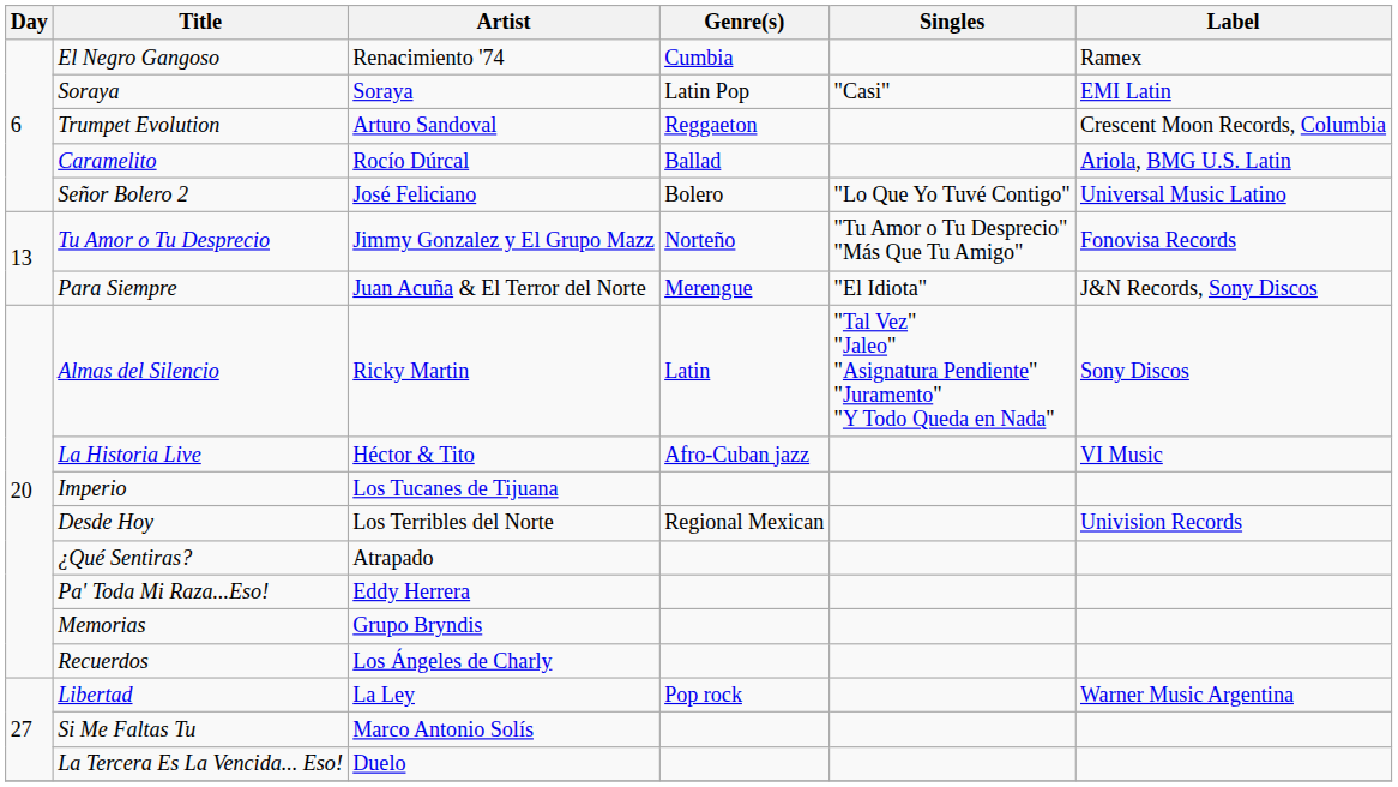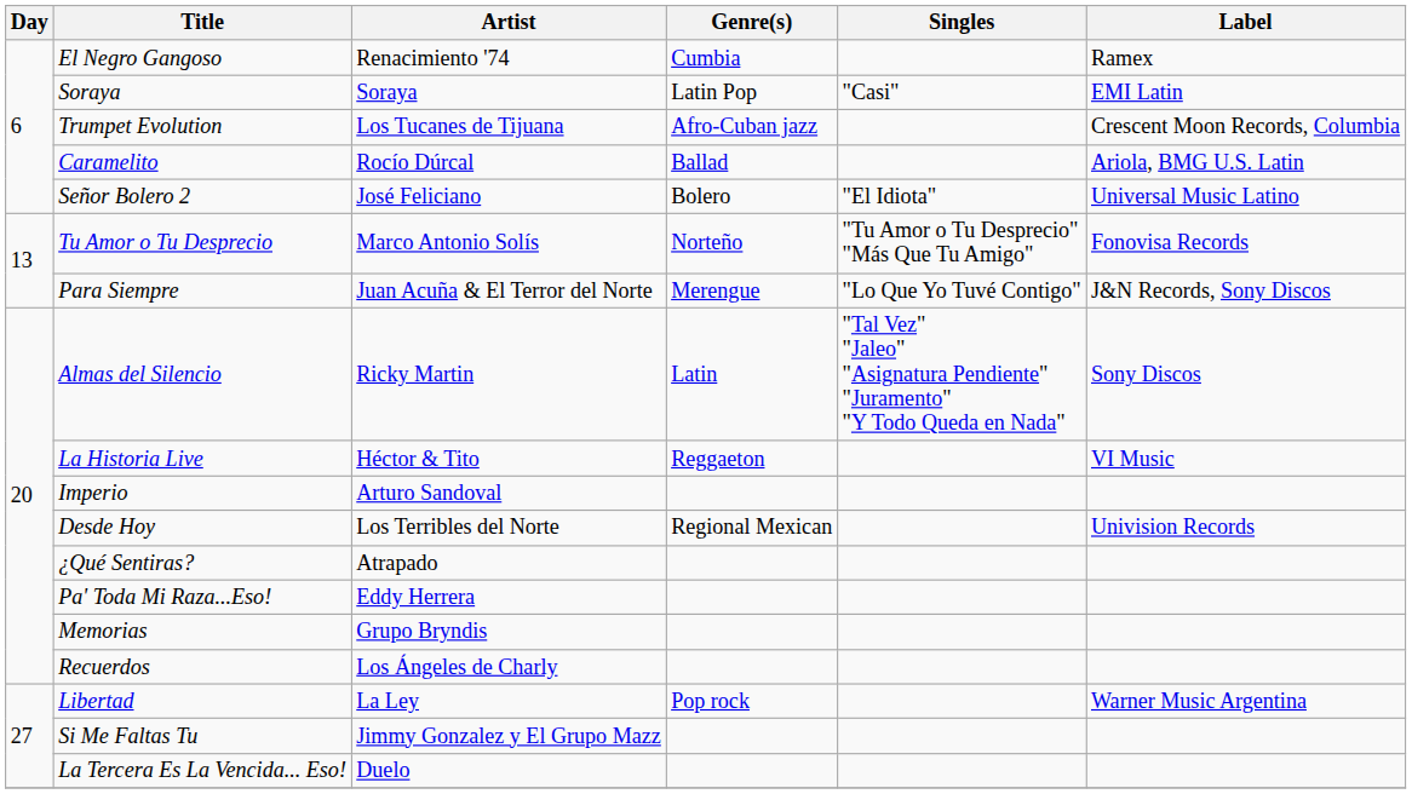 <table class="wikitable sortable" style="text-align: left;">
 <tr>
 <th>Day</th>
 <th>Title</th>
 <th>Artist</th>
 <th>Genre(s)</th>
 <th>Singles</th>
 <th>Label</th>
 </tr>
 <tr>
 <td rowspan="5">6</td>
 <td><em>El Negro Gangoso</em></td>
 <td>Renacimiento '74</td>
 <td><a href='#'>Cumbia</a></td>
 <td></td>
 <td>Ramex</td>
 </tr>
 <tr>
 <td><em>Soraya</em></td>
 <td><a href='#'>Soraya</a></td>
 <td>Latin Pop</td>
 <td>"Casi"</td>
 <td><a href='#'>EMI Latin</a></td>
 </tr>
 <tr>
 <td><em>Trumpet Evolution</em></td>
-<td><a href='#'>Arturo Sandoval</a></td>
-<td><a href='#'>Reggaeton</a></td>
+<td><a href='#'>Los Tucanes de Tijuana</a></td>
+<td><a href='#'>Afro-Cuban jazz</a></td>
 <td></td>
 <td>Crescent Moon Records, <a href='#'>Columbia</a></td>
 </tr>
 <tr>
 <td><em><a href='#'>Caramelito</a></em></td>
 <td><a href='#'>Rocío Dúrcal</a></td>
 <td><a href='#'>Ballad</a></td>
 <td></td>
 <td><a href='#'>Ariola</a>, <a href='#'>BMG U.S. Latin</a></td>
 </tr>
 <tr>
 <td><em>Señor Bolero 2</em></td>
 <td><a href='#'>José Feliciano</a></td>
 <td>Bolero</td>
-<td>"Lo Que Yo Tuvé Contigo"</td>
+<td>"El Idiota"</td>
 <td><a href='#'>Universal Music Latino</a></td>
 </tr>
 <tr>
 <td rowspan="2">13</td>
 <td><em><a href='#'>Tu Amor o Tu Desprecio</a></em></td>
-<td><a href='#'>Jimmy Gonzalez y El Grupo Mazz</a></td>
+<td><a href='#'>Marco Antonio Solís</a></td>
 <td><a href='#'>Norteño</a></td>
 <td>"Tu Amor o Tu Desprecio"<br>"Más Que Tu Amigo"</td>
 <td><a href='#'>Fonovisa Records</a></td>
 </tr>
 <tr>
 <td><em>Para Siempre</em></td>
 <td><a href='#'>Juan Acuña</a> & El Terror del Norte</td>
 <td><a href='#'>Merengue</a></td>
-<td>"El Idiota"</td>
+<td>"Lo Que Yo Tuvé Contigo"</td>
 <td>J&N Records, <a href='#'>Sony Discos</a></td>
 </tr>
 <tr>
 <td rowspan="8">20</td>
 <td><em><a href='#'>Almas del Silencio</a></em></td>
 <td><a href='#'>Ricky Martin</a></td>
 <td><a href='#'>Latin</a></td>
 <td>"<a href='#'>Tal Vez</a>"<br>"<a href='#'>Jaleo</a>"<br>"<a href='#'>Asignatura Pendiente</a>"<br>"<a href='#'>Juramento</a>"<br>"<a href='#'>Y Todo Queda en Nada</a>"</td>
 <td><a href='#'>Sony Discos</a></td>
 </tr>
 <tr>
 <td><em><a href='#'>La Historia Live</a></em></td>
 <td><a href='#'>Héctor & Tito</a></td>
-<td><a href='#'>Afro-Cuban jazz</a></td>
+<td><a href='#'>Reggaeton</a></td>
 <td></td>
 <td><a href='#'>VI Music</a></td>
 </tr>
 <tr>
 <td><em>Imperio</em></td>
-<td><a href='#'>Los Tucanes de Tijuana</a></td>
+<td><a href='#'>Arturo Sandoval</a></td>
 <td></td>
 <td></td>
 <td></td>
 </tr>
 <tr>
 <td><em>Desde Hoy</em></td>
 <td>Los Terribles del Norte</td>
 <td>Regional Mexican</td>
 <td></td>
 <td><a href='#'>Univision Records</a></td>
 </tr>
 <tr>
 <td><em>¿Qué Sentiras?</em></td>
 <td>Atrapado</td>
 <td></td>
 <td></td>
 <td></td>
 </tr>
 <tr>
 <td><em>Pa' Toda Mi Raza...Eso!</em></td>
 <td><a href='#'>Eddy Herrera</a></td>
 <td></td>
 <td></td>
 <td></td>
 </tr>
 <tr>
 <td><em>Memorias</em></td>
 <td><a href='#'>Grupo Bryndis</a></td>
 <td></td>
 <td></td>
 <td></td>
 </tr>
 <tr>
 <td><em>Recuerdos</em></td>
 <td><a href='#'>Los Ángeles de Charly</a></td>
 <td></td>
 <td></td>
 <td></td>
 </tr>
 <tr>
 <td rowspan="3">27</td>
 <td><em><a href='#'>Libertad</a></em></td>
 <td><a href='#'>La Ley</a></td>
 <td><a href='#'>Pop rock</a></td>
 <td></td>
 <td><a href='#'>Warner Music Argentina</a></td>
 </tr>
 <tr>
 <td><em>Si Me Faltas Tu</em></td>
-<td><a href='#'>Marco Antonio Solís</a></td>
+<td><a href='#'>Jimmy Gonzalez y El Grupo Mazz</a></td>
 <td></td>
 <td></td>
 <td></td>
 </tr>
 <tr>
 <td><em>La Tercera Es La Vencida... Eso!</em></td>
 <td><a href='#'>Duelo</a></td>
 <td></td>
 <td></td>
 <td></td>
 </tr>
 <tr>
 </tr>
 </table>
